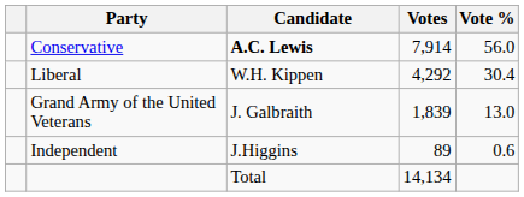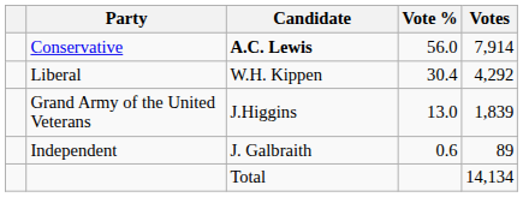 <table class="wikitable">
 <tr>
 <th></th>
 <th scope="col" width="175">Party</th>
 <th scope="col" width="150">Candidate</th>
+<th>Vote %</th>
 <th>Votes</th>
-<th>Vote %</th>
 </tr>
 <tr>
 <td>   </td>
 <td><a href='#'>Conservative</a></td>
 <td><strong>A.C. Lewis</strong></td>
+<td align=right>56.0</td>
 <td align=right>7,914</td>
-<td align=right>56.0</td>
 </tr>
 <tr>
 <td>   </td>
 <td>Liberal</td>
 <td>W.H. Kippen</td>
+<td align=right>30.4</td>
 <td align=right>4,292</td>
-<td align=right>30.4</td>
 </tr>
 <tr>
 <td>   </td>
 <td>Grand Army of the United Veterans</td>
-<td>J. Galbraith</td>
+<td>J.Higgins</td>
+<td align=right>13.0</td>
 <td align=right>1,839</td>
-<td align=right>13.0</td>
 </tr>
 <tr>
 <td>   </td>
 <td>Independent</td>
-<td>J.Higgins</td>
+<td>J. Galbraith</td>
+<td align=right>0.6</td>
 <td align=right>89</td>
-<td align=right>0.6</td>
 </tr>
 <tr>
 <td></td>
 <td></td>
 <td>Total</td>
+<td></td>
 <td align=right>14,134</td>
-<td></td>
 </tr>
 </table>
